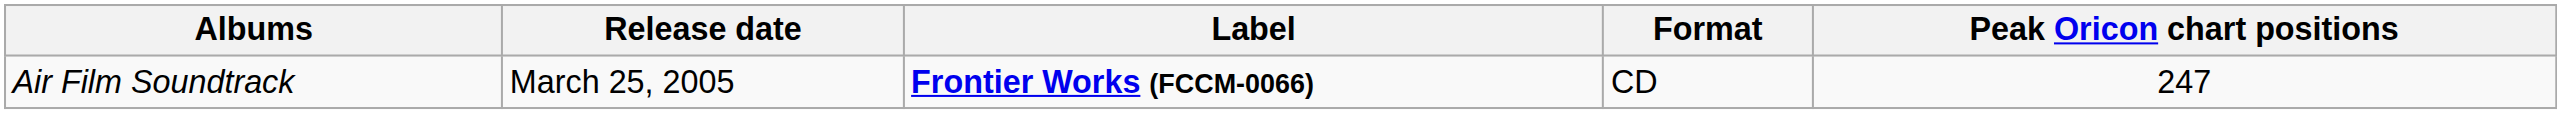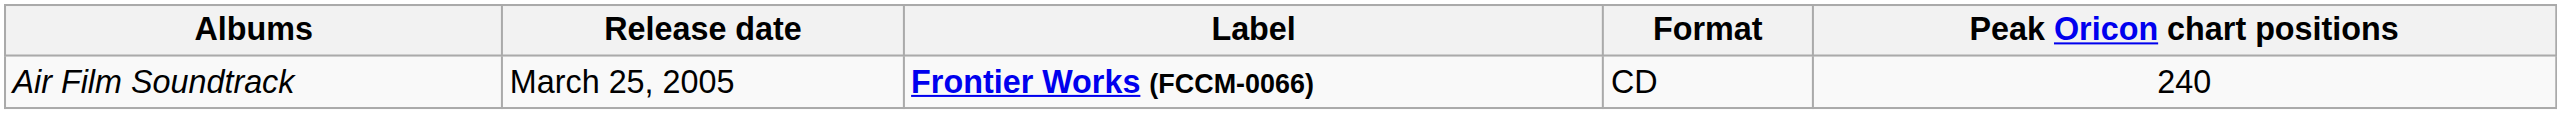 <table class="wikitable" width="100%">
 <tr>
 <th rowspan="1">Albums</th>
 <th rowspan="1">Release date</th>
 <th rowspan="1">Label</th>
 <th rowspan="1">Format</th>
 <th colspan="1">Peak <a href='#'>Oricon</a> chart positions</th>
 </tr>
 <tr>
 <td align="left"><em>Air Film Soundtrack</em></td>
 <td>March 25, 2005</td>
 <td><strong><a href='#'>Frontier Works</a> <small>(FCCM-0066)</small></strong></td>
 <td>CD</td>
-<td align="center">247</td>
+<td align="center">240</td>
 </tr>
 </table>
